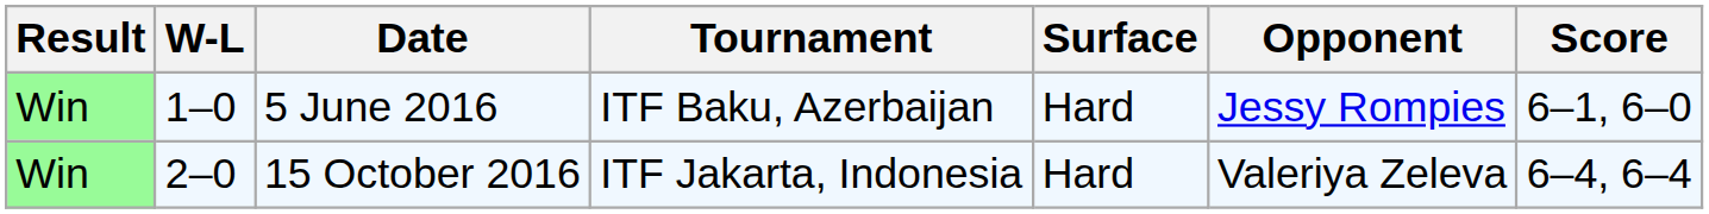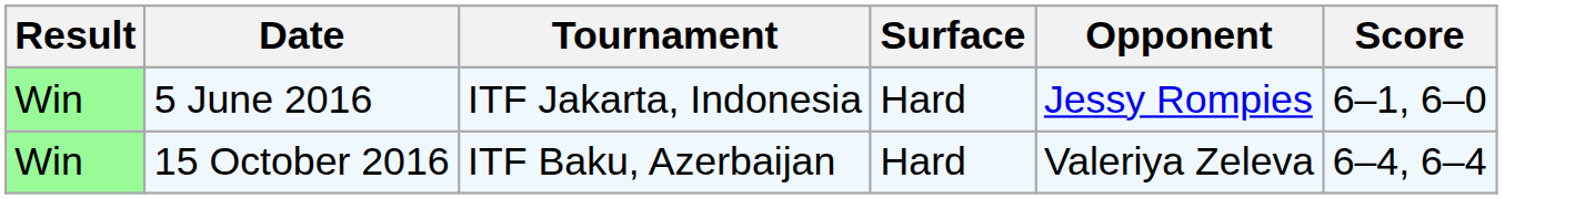 <table class="sortable wikitable">
 <tr>
 <th>Result</th>
-<th>W-L</th>
 <th>Date</th>
 <th>Tournament</th>
 <th>Surface</th>
 <th>Opponent</th>
 <th class="unsortable">Score</th>
 </tr>
 <tr style="background:#f0f8ff;">
 <td style="background:#98fb98;">Win</td>
-<td>1–0</td>
 <td>5 June 2016</td>
-<td>ITF Baku, Azerbaijan</td>
+<td>ITF Jakarta, Indonesia</td>
 <td>Hard</td>
 <td> <a href='#'>Jessy Rompies</a></td>
 <td>6–1, 6–0</td>
 </tr>
 <tr style="background:#f0f8ff;">
 <td style="background:#98fb98;">Win</td>
-<td>2–0</td>
 <td>15 October 2016</td>
-<td>ITF Jakarta, Indonesia</td>
+<td>ITF Baku, Azerbaijan</td>
 <td>Hard</td>
 <td> Valeriya Zeleva</td>
 <td>6–4, 6–4</td>
 </tr>
 </table>
